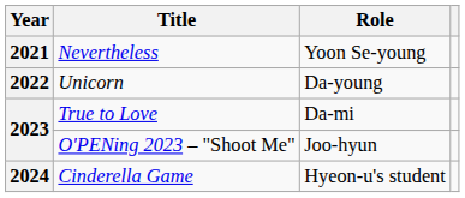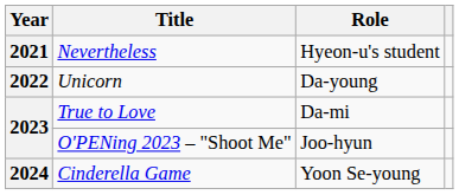 <table class="wikitable plainrowheaders sortable">
 <tr>
 <th scope="col">Year</th>
 <th scope="col">Title</th>
 <th scope="col">Role</th>
 <th scope="col" class="unsortable"></th>
 </tr>
 <tr>
 <th scope="row">2021</th>
 <td><em><a href='#'>Nevertheless</a></em></td>
-<td>Yoon Se-young</td>
+<td>Hyeon-u's student</td>
 <td style="text-align:center"></td>
 </tr>
 <tr>
 <th scope="row">2022</th>
 <td><em>Unicorn</em></td>
 <td>Da-young</td>
 <td style="text-align:center"></td>
 </tr>
 <tr>
 <th scope="row" rowspan="2">2023</th>
 <td><em><a href='#'>True to Love</a></em></td>
 <td>Da-mi</td>
 <td style="text-align:center"></td>
 </tr>
 <tr>
 <td><em><a href='#'>O'PENing 2023</a></em> – "Shoot Me"</td>
 <td>Joo-hyun</td>
 <td style="text-align:center"></td>
 </tr>
 <tr>
 <th scope="row">2024</th>
 <td><em><a href='#'>Cinderella Game</a></em></td>
-<td>Hyeon-u's student</td>
+<td>Yoon Se-young</td>
 <td style="text-align:center"></td>
 </tr>
 </table>
